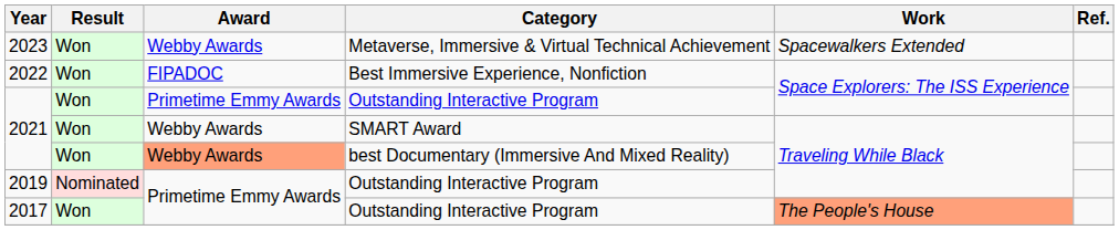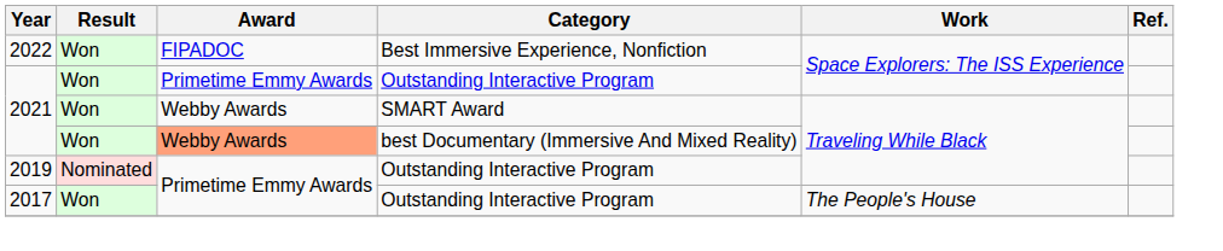 <table class="wikitable">
 <tr>
 <th>Year</th>
 <th>Result</th>
 <th>Award</th>
 <th>Category</th>
 <th>Work</th>
 <th>Ref.</th>
-</tr>
-<tr>
-<td>2023</td>
-<td style="background: #ddffdd">Won</td>
-<td><a href='#'>Webby Awards</a></td>
-<td>Metaverse, Immersive & Virtual Technical Achievement</td>
-<td><em>Spacewalkers Extended</em></td>
-<td></td>
 </tr>
 <tr>
 <td>2022</td>
 <td style="background: #ddffdd">Won</td>
 <td><a href='#'>FIPADOC</a></td>
 <td>Best Immersive Experience, Nonfiction</td>
 <td rowspan="2"><em><a href='#'>Space Explorers: The ISS Experience</a></em></td>
 <td></td>
 </tr>
 <tr>
 <td rowspan="3">2021</td>
 <td style="background: #ddffdd">Won</td>
 <td><a href='#'>Primetime Emmy Awards</a></td>
 <td><a href='#'>Outstanding Interactive Program</a></td>
 <td></td>
 </tr>
 <tr>
 <td style="background: #ddffdd">Won</td>
 <td>Webby Awards</td>
 <td>SMART Award</td>
 <td rowspan="3"><em><a href='#'>Traveling While Black</a></em></td>
 <td></td>
 </tr>
 <tr>
 <td style="background: #ddffdd">Won</td>
 <td style="background: lightsalmon;">Webby Awards</td>
 <td>best Documentary (Immersive And Mixed Reality)</td>
 <td></td>
 </tr>
 <tr>
 <td>2019</td>
 <td style="background: #ffdddd">Nominated</td>
 <td rowspan="2">Primetime Emmy Awards</td>
 <td>Outstanding Interactive Program</td>
 <td></td>
 </tr>
 <tr>
 <td>2017</td>
 <td style="background: #ddffdd">Won</td>
 <td>Outstanding Interactive Program</td>
-<td style="background: lightsalmon;"><em>The People's House</em></td>
+<td><em>The People's House</em></td>
 <td></td>
 </tr>
 <tr>
 </tr>
 </table>
